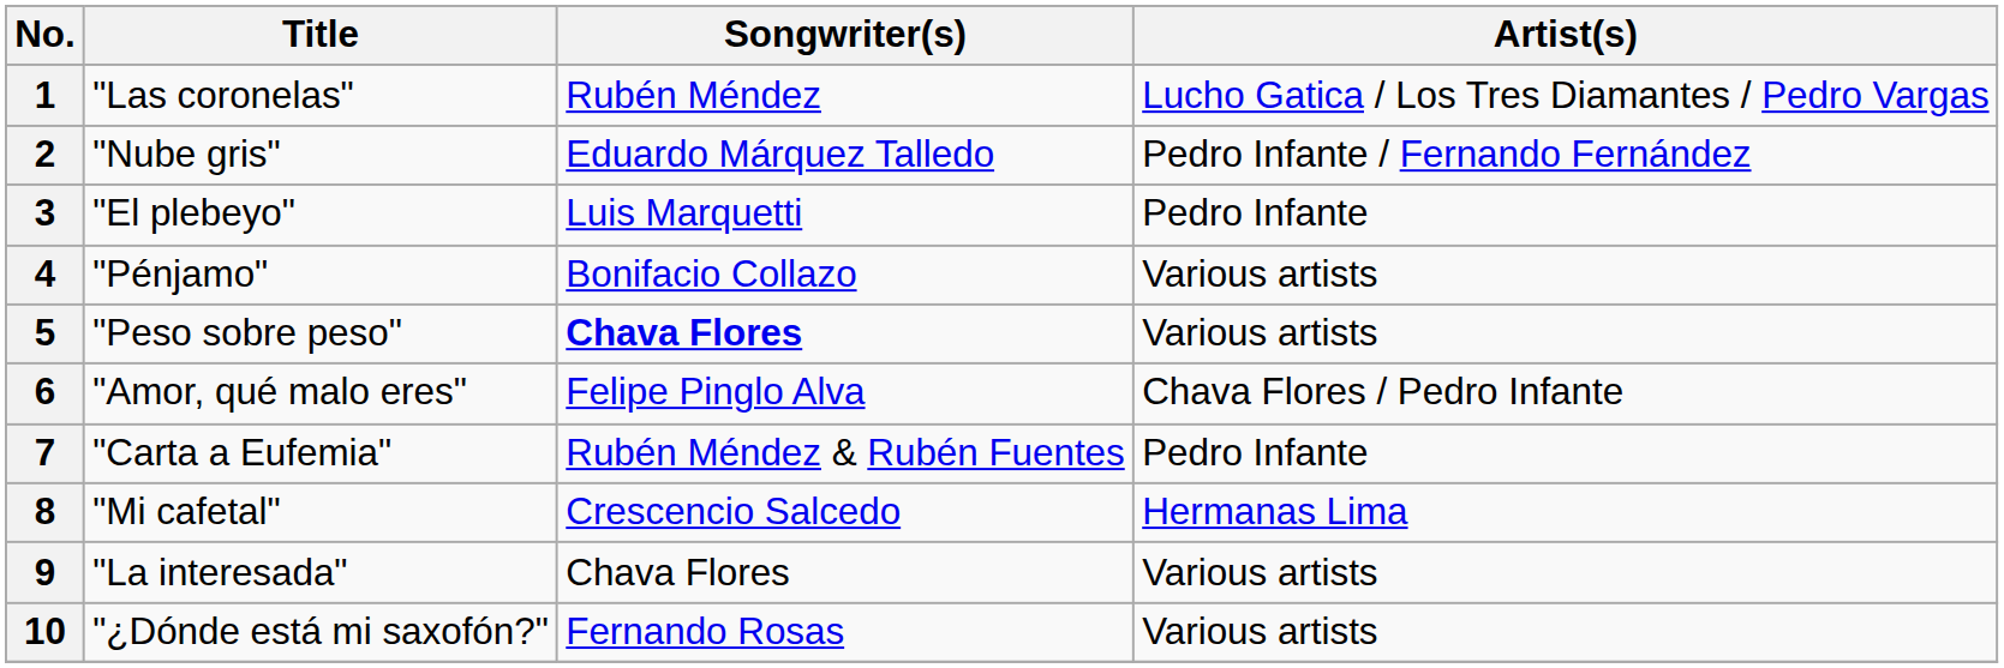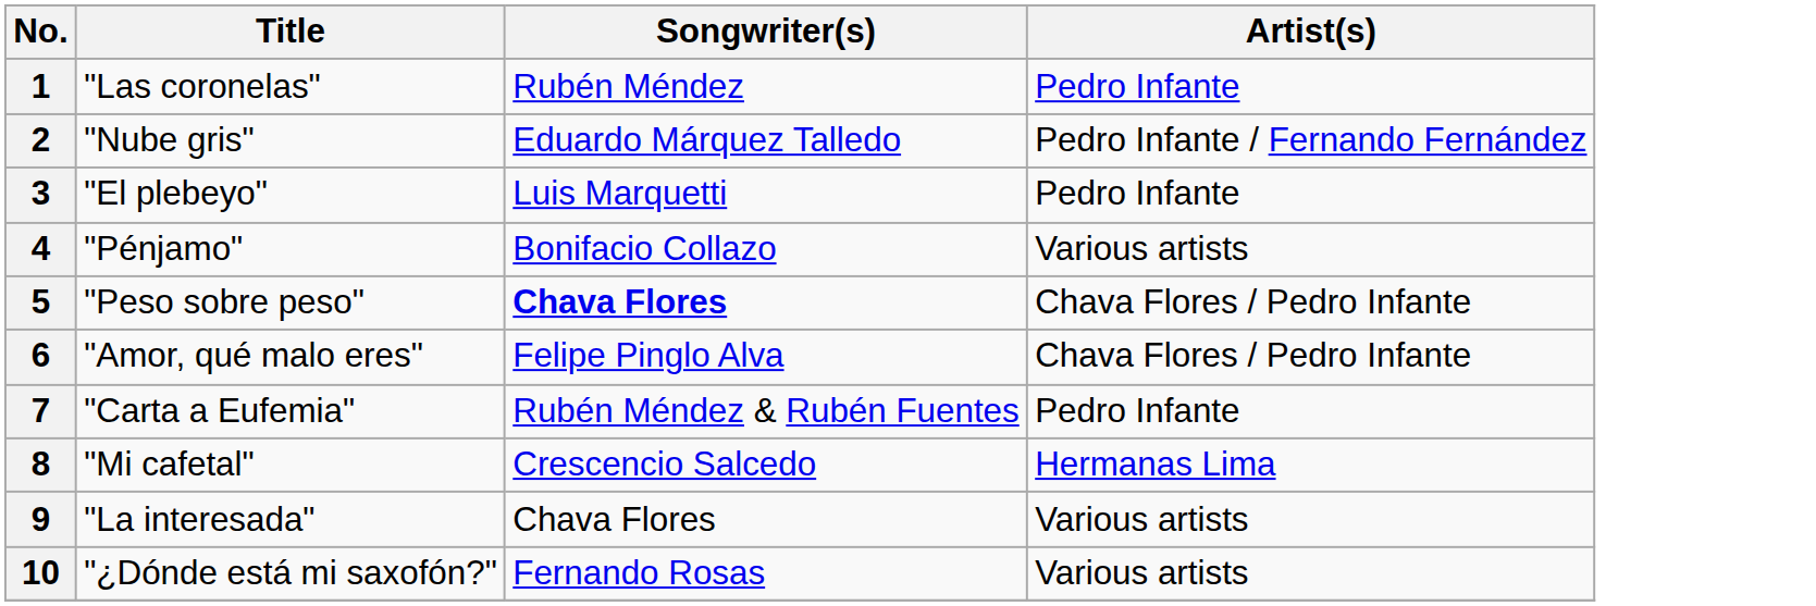 <table class="wikitable sortable" style="text-align: left">
 <tr>
 <th scope="col">No.</th>
 <th scope="col">Title</th>
 <th scope="col">Songwriter(s)</th>
 <th scope="col">Artist(s)</th>
 </tr>
 <tr>
 <th scope="row">1</th>
 <td>"Las coronelas"</td>
 <td><a href='#'>Rubén Méndez</a></td>
-<td><a href='#'>Lucho Gatica</a> / Los Tres Diamantes / <a href='#'>Pedro Vargas</a></td>
+<td><a href='#'>Pedro Infante</a></td>
 </tr>
 <tr>
 <th scope="row">2</th>
 <td>"Nube gris"</td>
 <td><a href='#'>Eduardo Márquez Talledo</a></td>
 <td>Pedro Infante / <a href='#'>Fernando Fernández</a></td>
 </tr>
 <tr>
 <th scope="row">3</th>
 <td>"El plebeyo"</td>
 <td><a href='#'>Luis Marquetti</a></td>
 <td>Pedro Infante</td>
 </tr>
 <tr>
 <th scope="row">4</th>
 <td>"Pénjamo"</td>
 <td><a href='#'>Bonifacio Collazo</a></td>
 <td>Various artists</td>
 </tr>
 <tr>
 <th scope="row">5</th>
 <td>"Peso sobre peso"</td>
 <td><strong><a href='#'>Chava Flores</a></strong></td>
-<td>Various artists</td>
+<td>Chava Flores / Pedro Infante</td>
 </tr>
 <tr>
 <th scope="row">6</th>
 <td>"Amor, qué malo eres"</td>
 <td><a href='#'>Felipe Pinglo Alva</a></td>
 <td>Chava Flores / Pedro Infante</td>
 </tr>
 <tr>
 <th scope="row">7</th>
 <td>"Carta a Eufemia"</td>
 <td><a href='#'>Rubén Méndez</a> & <a href='#'>Rubén Fuentes</a></td>
 <td>Pedro Infante</td>
 </tr>
 <tr>
 <th scope="row">8</th>
 <td>"Mi cafetal"</td>
 <td><a href='#'>Crescencio Salcedo</a></td>
 <td><a href='#'>Hermanas Lima</a></td>
 </tr>
 <tr>
 <th scope="row">9</th>
 <td>"La interesada"</td>
 <td>Chava Flores</td>
 <td>Various artists</td>
 </tr>
 <tr>
 <th scope="row">10</th>
 <td>"¿Dónde está mi saxofón?"</td>
 <td><a href='#'>Fernando Rosas</a></td>
 <td>Various artists</td>
 </tr>
 <tr>
 </tr>
 </table>
